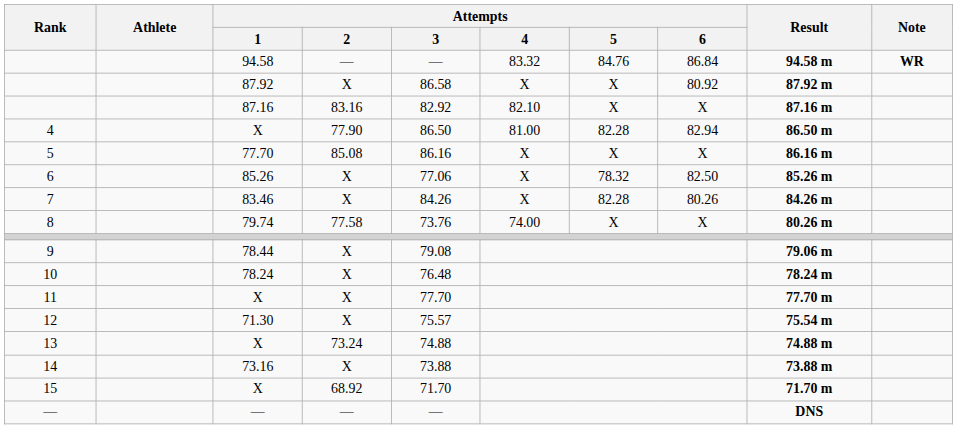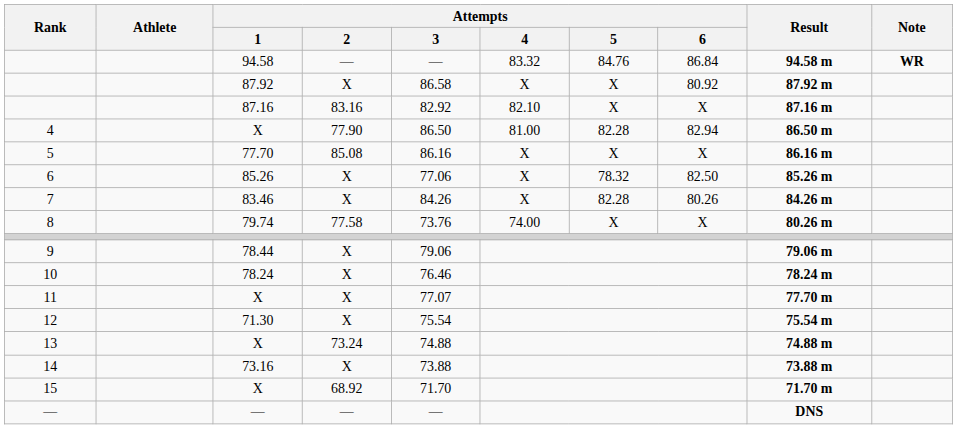 <table class="wikitable" style=" text-align:center; font-size:110%;" width="95%">
 <tr>
 <th rowspan="2">Rank</th>
 <th rowspan="2">Athlete</th>
 <th colspan="6">Attempts</th>
 <th rowspan="2">Result</th>
 <th rowspan="2">Note</th>
 </tr>
 <tr>
 <th>1</th>
 <th>2</th>
 <th>3</th>
 <th>4</th>
 <th>5</th>
 <th>6</th>
 </tr>
 <tr>
 <td></td>
 <td align=left></td>
 <td>94.58</td>
 <td align="center">—</td>
 <td align="center">—</td>
 <td>83.32</td>
 <td>84.76</td>
 <td>86.84</td>
 <td align="center"><strong>94.58 m</strong></td>
 <td><strong>WR</strong></td>
 </tr>
 <tr>
 <td></td>
 <td align=left></td>
 <td>87.92</td>
 <td align="center">X</td>
 <td>86.58</td>
 <td align="center">X</td>
 <td align="center">X</td>
 <td>80.92</td>
 <td align="center"><strong>87.92 m</strong></td>
 <td></td>
 </tr>
 <tr>
 <td></td>
 <td align=left></td>
 <td>87.16</td>
 <td>83.16</td>
 <td>82.92</td>
 <td>82.10</td>
 <td align="center">X</td>
 <td align="center">X</td>
 <td align="center"><strong>87.16 m</strong></td>
 <td></td>
 </tr>
 <tr>
 <td>4</td>
 <td align=left></td>
 <td align="center">X</td>
 <td>77.90</td>
 <td>86.50</td>
 <td>81.00</td>
 <td>82.28</td>
 <td>82.94</td>
 <td align="center"><strong>86.50 m</strong></td>
 <td></td>
 </tr>
 <tr>
 <td>5</td>
 <td align=left></td>
 <td>77.70</td>
 <td>85.08</td>
 <td>86.16</td>
 <td align="center">X</td>
 <td align="center">X</td>
 <td align="center">X</td>
 <td align="center"><strong>86.16 m</strong></td>
 <td></td>
 </tr>
 <tr>
 <td>6</td>
 <td align=left></td>
 <td>85.26</td>
 <td align="center">X</td>
 <td>77.06</td>
 <td align="center">X</td>
 <td>78.32</td>
 <td>82.50</td>
 <td align="center"><strong>85.26 m</strong></td>
 <td></td>
 </tr>
 <tr>
 <td>7</td>
 <td align=left></td>
 <td>83.46</td>
 <td align="center">X</td>
 <td>84.26</td>
 <td align="center">X</td>
 <td>82.28</td>
 <td>80.26</td>
 <td align="center"><strong>84.26 m</strong></td>
 <td></td>
 </tr>
 <tr>
 <td>8</td>
 <td align=left></td>
 <td>79.74</td>
 <td>77.58</td>
 <td>73.76</td>
 <td>74.00</td>
 <td align="center">X</td>
 <td align="center">X</td>
 <td align="center"><strong>80.26 m</strong></td>
 <td></td>
 </tr>
 <tr>
 <td colspan=10 bgcolor=lightgray></td>
 </tr>
 <tr>
 <td>9</td>
 <td align=left></td>
 <td>78.44</td>
 <td align="center">X</td>
-<td>79.08</td>
+<td>79.06</td>
 <td colspan=3></td>
 <td><strong>79.06 m</strong></td>
 <td></td>
 </tr>
 <tr>
 <td>10</td>
 <td align=left></td>
 <td>78.24</td>
 <td align="center">X</td>
-<td>76.48</td>
+<td>76.46</td>
 <td colspan=3></td>
 <td><strong>78.24 m</strong></td>
 <td></td>
 </tr>
 <tr>
 <td>11</td>
 <td align=left></td>
 <td align="center">X</td>
 <td align="center">X</td>
-<td>77.70</td>
+<td>77.07</td>
 <td colspan=3></td>
 <td><strong>77.70 m</strong></td>
 <td></td>
 </tr>
 <tr>
 <td>12</td>
 <td align=left></td>
 <td>71.30</td>
 <td align="center">X</td>
-<td>75.57</td>
+<td>75.54</td>
 <td colspan=3></td>
 <td><strong>75.54 m</strong></td>
 <td></td>
 </tr>
 <tr>
 <td>13</td>
 <td align=left></td>
 <td align="center">X</td>
 <td>73.24</td>
 <td>74.88</td>
 <td colspan=3></td>
 <td><strong>74.88 m</strong></td>
 <td></td>
 </tr>
 <tr>
 <td>14</td>
 <td align=left></td>
 <td>73.16</td>
 <td align="center">X</td>
 <td>73.88</td>
 <td colspan=3></td>
 <td><strong>73.88 m</strong></td>
 <td></td>
 </tr>
 <tr>
 <td>15</td>
 <td align=left></td>
 <td align="center">X</td>
 <td>68.92</td>
 <td>71.70</td>
 <td colspan=3></td>
 <td><strong>71.70 m</strong></td>
 <td></td>
 </tr>
 <tr>
 <td>—</td>
 <td align=left></td>
 <td align="center">—</td>
 <td align="center">—</td>
 <td align="center">—</td>
 <td colspan=3></td>
 <td><strong>DNS</strong></td>
 <td></td>
 </tr>
 </table>
